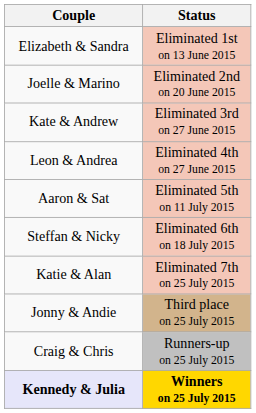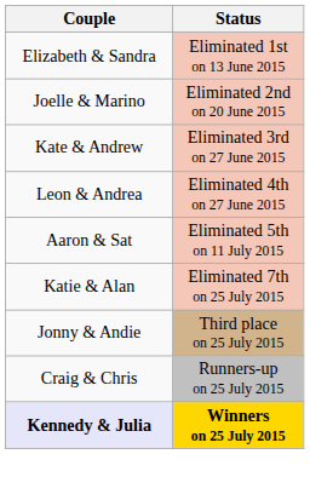 <table class="wikitable" style="text-align:center;">
 <tr>
 <th style="width:150px;"><strong>Couple</strong></th>
 <th style="width:115px;"><strong>Status</strong></th>
 </tr>
 <tr>
 <td>Elizabeth & Sandra</td>
 <td style="background:#f4c7b8;">Eliminated 1st<br><small>on 13 June 2015</small></td>
 </tr>
 <tr>
 <td>Joelle & Marino</td>
 <td style="background:#f4c7b8;">Eliminated 2nd<br><small>on 20 June 2015</small></td>
 </tr>
 <tr>
 <td>Kate & Andrew</td>
 <td style="background:#f4c7b8;">Eliminated 3rd<br><small>on 27 June 2015</small></td>
 </tr>
 <tr>
 <td>Leon & Andrea</td>
 <td style="background:#f4c7b8;">Eliminated 4th<br><small>on 27 June 2015</small></td>
 </tr>
 <tr>
 <td>Aaron & Sat</td>
 <td style="background:#f4c7b8;">Eliminated 5th<br><small>on 11 July 2015</small></td>
 </tr>
 <tr>
-<td>Steffan & Nicky</td>
-<td style="background:#f4c7b8;">Eliminated 6th<br><small>on 18 July 2015</small></td>
-</tr>
-<tr>
 <td>Katie & Alan</td>
 <td style="background:#f4c7b8;">Eliminated 7th<br><small>on 25 July 2015</small></td>
 </tr>
 <tr>
 <td>Jonny & Andie</td>
 <td style="background:tan;">Third place<br><small>on 25 July 2015</small></td>
 </tr>
 <tr>
 <td>Craig & Chris</td>
 <td style="background:silver;">Runners-up<br><small>on 25 July 2015</small></td>
 </tr>
 <tr>
 <td style="background:lavender;"><strong>Kennedy & Julia</strong></td>
 <td style="background:gold;"><strong>Winners<br><small>on 25 July 2015</small></strong></td>
 </tr>
 </table>
